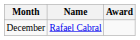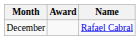 <table class="wikitable"  class= border="1px #aaa solid" style="text-align:center; font-size:95%">
 <tr>
 <th>Month</th>
+<th>Award</th>
 <th>Name</th>
-<th>Award</th>
 </tr>
 <tr>
 <td>December</td>
+<td></td>
 <td><a href='#'>Rafael Cabral</a></td>
-<td></td>
 </tr>
 </table>
